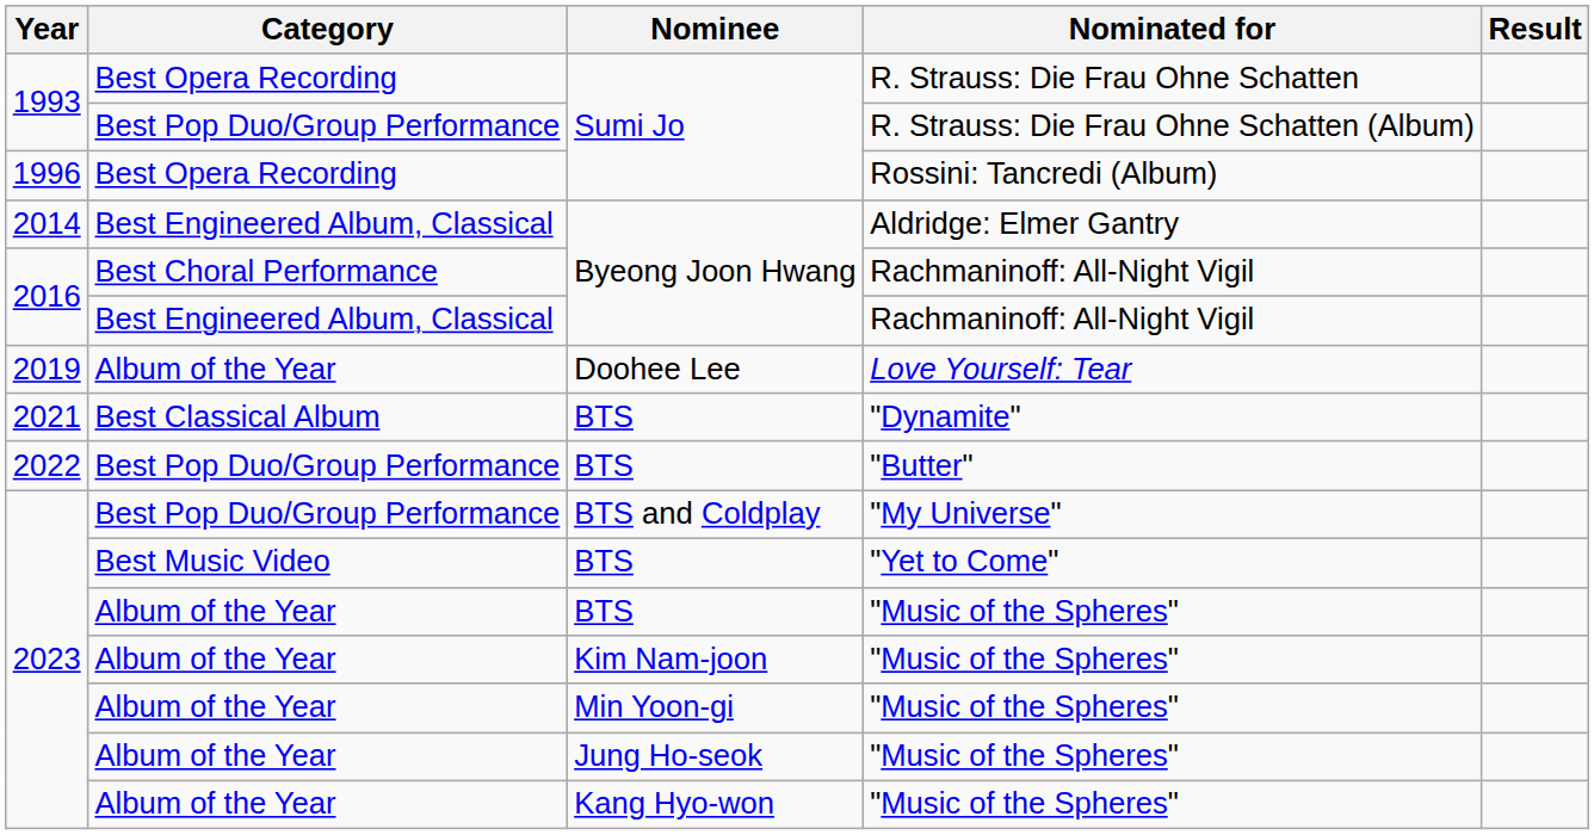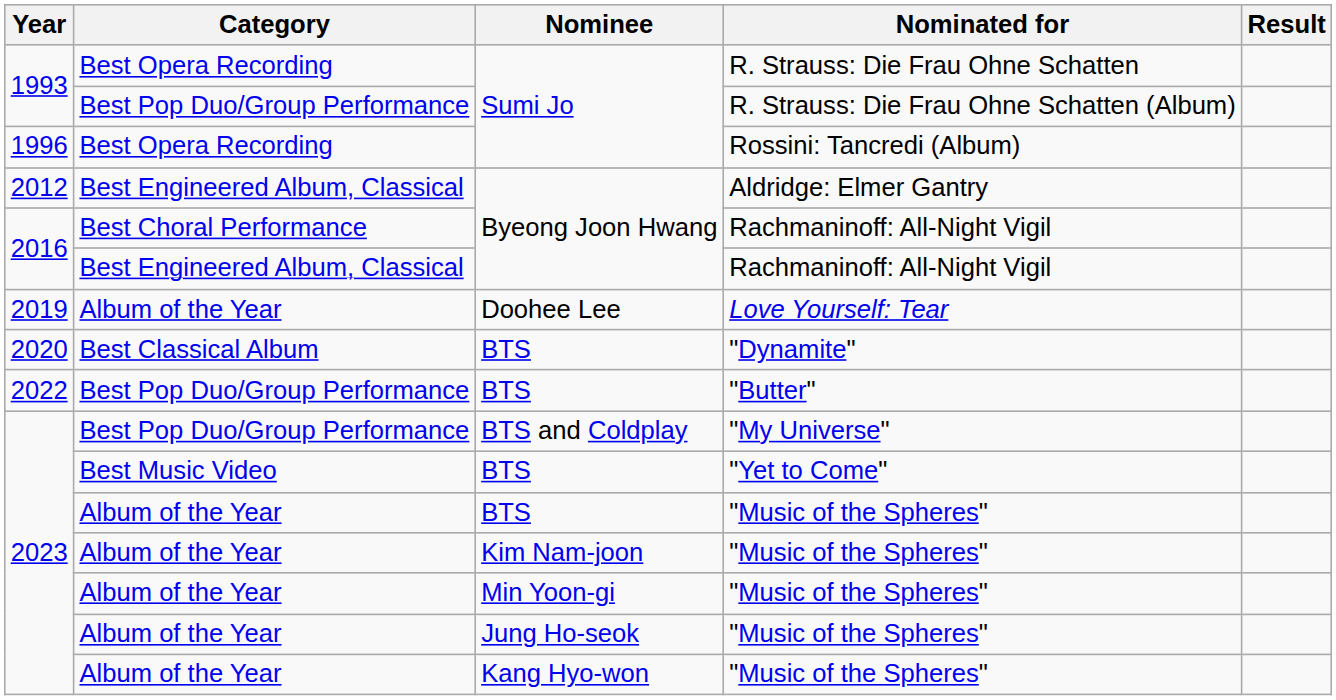 <table class="wikitable">
 <tr>
 <th>Year</th>
 <th>Category</th>
 <th>Nominee</th>
 <th>Nominated for</th>
 <th>Result</th>
 </tr>
 <tr>
 <td rowspan="2"><a href='#'>1993</a></td>
 <td><a href='#'>Best Opera Recording</a></td>
 <td rowspan="3"><a href='#'>Sumi Jo</a></td>
 <td>R. Strauss: Die Frau Ohne Schatten</td>
 <td></td>
 </tr>
 <tr>
 <td><a href='#'>Best Pop Duo/Group Performance</a></td>
 <td>R. Strauss: Die Frau Ohne Schatten (Album)</td>
 <td></td>
 </tr>
 <tr>
 <td><a href='#'>1996</a></td>
 <td><a href='#'>Best Opera Recording</a></td>
 <td>Rossini: Tancredi (Album)</td>
 <td></td>
 </tr>
 <tr>
-<td><a href='#'>2014</a></td>
+<td><a href='#'>2012</a></td>
 <td><a href='#'>Best Engineered Album, Classical</a></td>
 <td rowspan="3">Byeong Joon Hwang</td>
 <td>Aldridge: Elmer Gantry</td>
 <td></td>
 </tr>
 <tr>
 <td rowspan="2"><a href='#'>2016</a></td>
 <td><a href='#'>Best Choral Performance</a></td>
 <td>Rachmaninoff: All-Night Vigil</td>
 <td></td>
 </tr>
 <tr>
 <td><a href='#'>Best Engineered Album, Classical</a></td>
 <td>Rachmaninoff: All-Night Vigil</td>
 <td></td>
 </tr>
 <tr>
 <td><a href='#'>2019</a></td>
 <td><a href='#'>Album of the Year</a></td>
 <td>Doohee Lee</td>
 <td><em><a href='#'>Love Yourself: Tear</a></em></td>
 <td></td>
 </tr>
 <tr>
-<td rowspan="1"><a href='#'>2021</a></td>
+<td rowspan="1"><a href='#'>2020</a></td>
 <td><a href='#'>Best Classical Album</a></td>
 <td><a href='#'>BTS</a></td>
 <td>"<a href='#'>Dynamite</a>"</td>
 <td></td>
 </tr>
 <tr>
 <td><a href='#'>2022</a></td>
 <td><a href='#'>Best Pop Duo/Group Performance</a></td>
 <td><a href='#'>BTS</a></td>
 <td>"<a href='#'>Butter</a>"</td>
 <td></td>
 </tr>
 <tr>
 <td rowspan="7"><a href='#'>2023</a></td>
 <td><a href='#'>Best Pop Duo/Group Performance</a></td>
 <td><a href='#'>BTS</a> and <a href='#'>Coldplay</a></td>
 <td>"<a href='#'>My Universe</a>"</td>
 <td></td>
 </tr>
 <tr>
 <td><a href='#'>Best Music Video</a></td>
 <td><a href='#'>BTS</a></td>
 <td>"<a href='#'>Yet to Come</a>"</td>
 <td></td>
 </tr>
 <tr>
 <td><a href='#'>Album of the Year</a></td>
 <td><a href='#'>BTS</a> </td>
 <td>"<a href='#'>Music of the Spheres</a>"</td>
 <td></td>
 </tr>
 <tr>
 <td><a href='#'>Album of the Year</a></td>
 <td><a href='#'>Kim Nam-joon</a> </td>
 <td>"<a href='#'>Music of the Spheres</a>"</td>
 <td></td>
 </tr>
 <tr>
 <td><a href='#'>Album of the Year</a></td>
 <td><a href='#'>Min Yoon-gi</a> </td>
 <td>"<a href='#'>Music of the Spheres</a>"</td>
 <td></td>
 </tr>
 <tr>
 <td><a href='#'>Album of the Year</a></td>
 <td><a href='#'>Jung Ho-seok</a> </td>
 <td>"<a href='#'>Music of the Spheres</a>"</td>
 <td></td>
 </tr>
 <tr>
 <td><a href='#'>Album of the Year</a></td>
 <td><a href='#'>Kang Hyo-won</a> </td>
 <td>"<a href='#'>Music of the Spheres</a>"</td>
 <td></td>
 </tr>
 </table>
